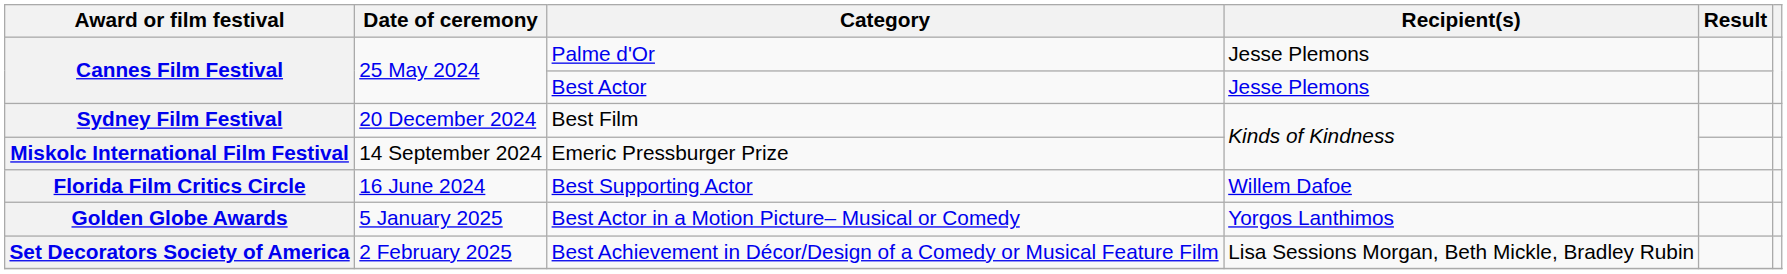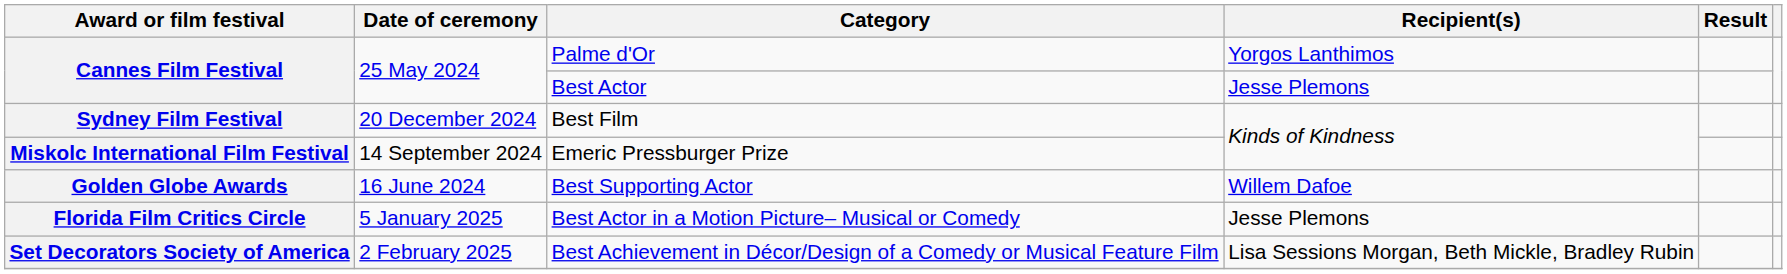 <table class="wikitable sortable plainrowheaders">
 <tr>
 <th scope="col">Award or film festival</th>
 <th scope="col">Date of ceremony</th>
 <th scope="col">Category</th>
 <th scope="col">Recipient(s)</th>
 <th scope="col">Result</th>
 <th scope="col" class="unsortable"></th>
 </tr>
 <tr>
 <th scope="row" rowspan=2><a href='#'>Cannes Film Festival</a></th>
 <td rowspan=2><a href='#'>25 May 2024</a></td>
 <td><a href='#'>Palme d'Or</a></td>
-<td>Jesse Plemons</td>
+<td><a href='#'>Yorgos Lanthimos</a></td>
 <td></td>
 <td align="center" rowspan=2></td>
 </tr>
 <tr>
 <td><a href='#'>Best Actor</a></td>
 <td><a href='#'>Jesse Plemons</a></td>
 <td></td>
 </tr>
 <tr>
 <th scope="row"><a href='#'>Sydney Film Festival</a></th>
 <td><a href='#'>20 December 2024</a></td>
 <td>Best Film</td>
 <td rowspan="2"><em>Kinds of Kindness</em></td>
 <td></td>
 <td align=center></td>
 </tr>
 <tr>
 <th scope="row"><a href='#'>Miskolc International Film Festival</a></th>
 <td>14 September 2024</td>
 <td>Emeric Pressburger Prize</td>
 <td></td>
 <td align=center></td>
 </tr>
 <tr>
-<th scope="row"><a href='#'>Florida Film Critics Circle</a></th>
+<th scope="row"><a href='#'>Golden Globe Awards</a></th>
 <td><a href='#'>16 June 2024</a></td>
 <td><a href='#'>Best Supporting Actor</a></td>
 <td><a href='#'>Willem Dafoe</a></td>
 <td></td>
 <td align="center"></td>
 </tr>
 <tr>
-<th scope="row"><a href='#'>Golden Globe Awards</a></th>
+<th scope="row"><a href='#'>Florida Film Critics Circle</a></th>
 <td><a href='#'>5 January 2025</a></td>
 <td><a href='#'>Best Actor in a Motion Picture– Musical or Comedy</a></td>
-<td><a href='#'>Yorgos Lanthimos</a></td>
+<td>Jesse Plemons</td>
 <td></td>
 <td align=center></td>
 </tr>
 <tr>
 <th scope="row"><a href='#'>Set Decorators Society of America</a></th>
 <td><a href='#'>2 February 2025</a></td>
 <td><a href='#'>Best Achievement in Décor/Design of a Comedy or Musical Feature Film</a></td>
 <td>Lisa Sessions Morgan, Beth Mickle, Bradley Rubin</td>
 <td></td>
 <td align="center"></td>
 </tr>
 <tr>
 </tr>
 </table>
